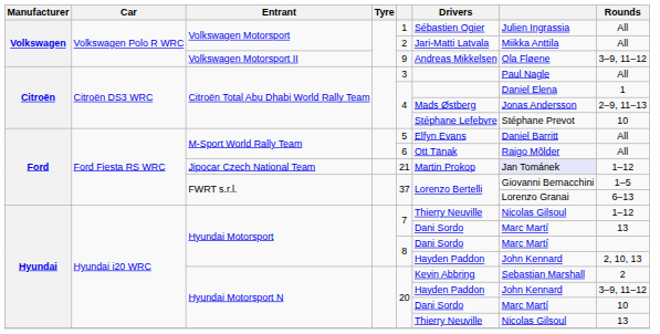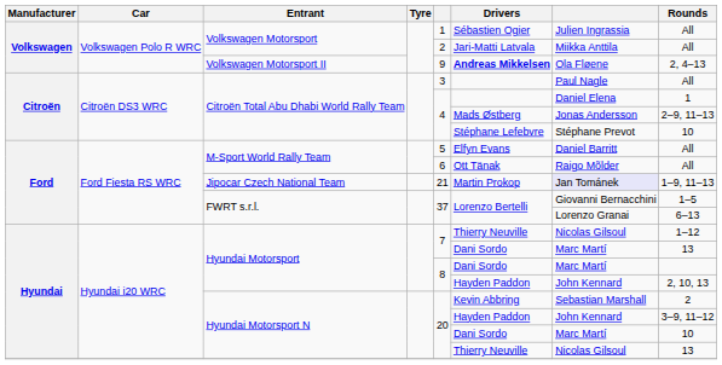 <table class="wikitable" style="font-size: 85%;">
 <tr>
 <th>Manufacturer</th>
 <th>Car</th>
 <th>Entrant</th>
 <th>Tyre</th>
 <th></th>
 <th>Drivers</th>
 <th></th>
 <th>Rounds</th>
 </tr>
 <tr>
 <th rowspan="3"><a href='#'>Volkswagen</a></th>
 <td rowspan=3 nowrap><a href='#'>Volkswagen Polo R WRC</a></td>
 <td rowspan="2" nowrap> <a href='#'>Volkswagen Motorsport</a></td>
 <td rowspan="3" align="center"></td>
 <td align="center">1</td>
 <td> <a href='#'>Sébastien Ogier</a></td>
 <td> <a href='#'>Julien Ingrassia</a></td>
 <td align="center">All</td>
 </tr>
 <tr>
 <td align="center">2</td>
 <td nowrap> <a href='#'>Jari-Matti Latvala</a></td>
 <td> <a href='#'>Miikka Anttila</a></td>
 <td align="center">All</td>
 </tr>
 <tr>
 <td> <a href='#'>Volkswagen Motorsport II</a></td>
 <td align="center">9</td>
-<td nowrap> <a href='#'>Andreas Mikkelsen</a></td>
+<td nowrap><strong> <a href='#'>Andreas Mikkelsen</a></strong></td>
 <td> <a href='#'>Ola Fløene</a></td>
-<td align="center">3–9, 11–12</td>
+<td align="center">2, 4–13</td>
 </tr>
 <tr>
 <th rowspan="4"><a href='#'>Citroën</a></th>
 <td rowspan=4><a href='#'>Citroën DS3 WRC</a></td>
 <td rowspan=4 nowrap> <a href='#'>Citroën Total Abu Dhabi World Rally Team</a></td>
 <td rowspan="4" align="center"></td>
 <td align="center">3</td>
 <td> </td>
 <td> <a href='#'>Paul Nagle</a></td>
 <td align="center">All</td>
 </tr>
 <tr>
 <td align="center" rowspan="3">4</td>
 <td> </td>
 <td> <a href='#'>Daniel Elena</a></td>
 <td align="center">1</td>
 </tr>
 <tr>
 <td> <a href='#'>Mads Østberg</a></td>
 <td nowrap> <a href='#'>Jonas Andersson</a></td>
 <td align="center" nowrap>2–9, 11–13</td>
 </tr>
 <tr>
 <td nowrap> <a href='#'>Stéphane Lefebvre</a></td>
 <td nowrap> Stéphane Prevot</td>
 <td align="center">10</td>
 </tr>
 <tr>
 <th rowspan="5"><a href='#'>Ford</a></th>
 <td rowspan="5"><a href='#'>Ford Fiesta RS WRC</a></td>
 <td rowspan="2" nowrap> <a href='#'>M-Sport World Rally Team</a></td>
 <td rowspan="2" align="center"></td>
 <td align="center">5</td>
 <td> <a href='#'>Elfyn Evans</a></td>
 <td> <a href='#'>Daniel Barritt</a></td>
 <td align="center">All</td>
 </tr>
 <tr>
 <td align="center">6</td>
 <td> <a href='#'>Ott Tänak</a></td>
 <td> <a href='#'>Raigo Mõlder</a></td>
 <td align="center">All</td>
 </tr>
 <tr>
 <td> <a href='#'>Jipocar Czech National Team</a></td>
 <td align="center"></td>
 <td align="center">21</td>
 <td> <a href='#'>Martin Prokop</a></td>
 <td style="background: lavender;"> Jan Tománek</td>
-<td align="center">1–12</td>
+<td align="center">1–9, 11–13</td>
 </tr>
 <tr>
 <td rowspan=2> FWRT s.r.l.</td>
 <td rowspan="2" align="center"></td>
 <td rowspan="2" align="center">37</td>
 <td rowspan=2> <a href='#'>Lorenzo Bertelli</a></td>
 <td nowrap> Giovanni Bernacchini</td>
 <td align="center">1–5</td>
 </tr>
 <tr>
 <td> Lorenzo Granai</td>
 <td align="center">6–13</td>
 </tr>
 <tr>
 <th rowspan="8"><a href='#'>Hyundai</a></th>
 <td rowspan=8><a href='#'>Hyundai i20 WRC</a></td>
 <td rowspan=4> <a href='#'>Hyundai Motorsport</a></td>
 <td rowspan="4" align="center"></td>
 <td rowspan="2" align="center">7</td>
 <td> <a href='#'>Thierry Neuville</a></td>
 <td> <a href='#'>Nicolas Gilsoul</a></td>
 <td align="center">1–12</td>
 </tr>
 <tr>
 <td> <a href='#'>Dani Sordo</a></td>
 <td> <a href='#'>Marc Martí</a></td>
 <td align="center">13</td>
 </tr>
 <tr>
 <td rowspan="2" align="center">8</td>
 <td> <a href='#'>Dani Sordo</a></td>
 <td> <a href='#'>Marc Martí</a></td>
 <td align="center"></td>
 </tr>
 <tr>
 <td> <a href='#'>Hayden Paddon</a></td>
 <td> <a href='#'>John Kennard</a></td>
 <td align="center">2, 10, 13</td>
 </tr>
 <tr>
 <td rowspan=4> <a href='#'>Hyundai Motorsport N</a></td>
 <td rowspan="4" align="center"></td>
 <td rowspan="4" align="center">20</td>
 <td> <a href='#'>Kevin Abbring</a></td>
 <td> <a href='#'>Sebastian Marshall</a></td>
 <td align="center">2</td>
 </tr>
 <tr>
 <td> <a href='#'>Hayden Paddon</a></td>
 <td> <a href='#'>John Kennard</a></td>
 <td align="center">3–9, 11–12</td>
 </tr>
 <tr>
 <td> <a href='#'>Dani Sordo</a></td>
 <td> <a href='#'>Marc Martí</a></td>
 <td align="center">10</td>
 </tr>
 <tr>
 <td> <a href='#'>Thierry Neuville</a></td>
 <td> <a href='#'>Nicolas Gilsoul</a></td>
 <td align="center">13</td>
 </tr>
 <tr>
 </tr>
 </table>
